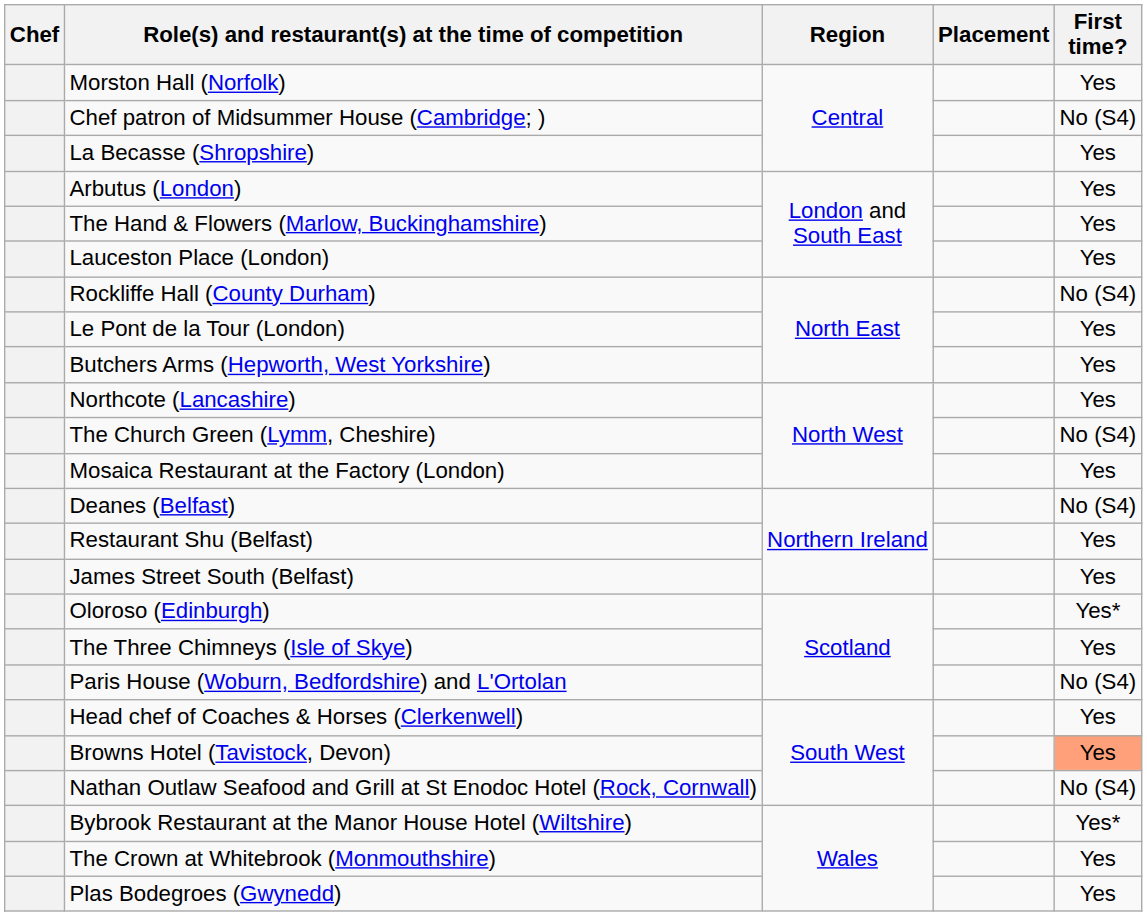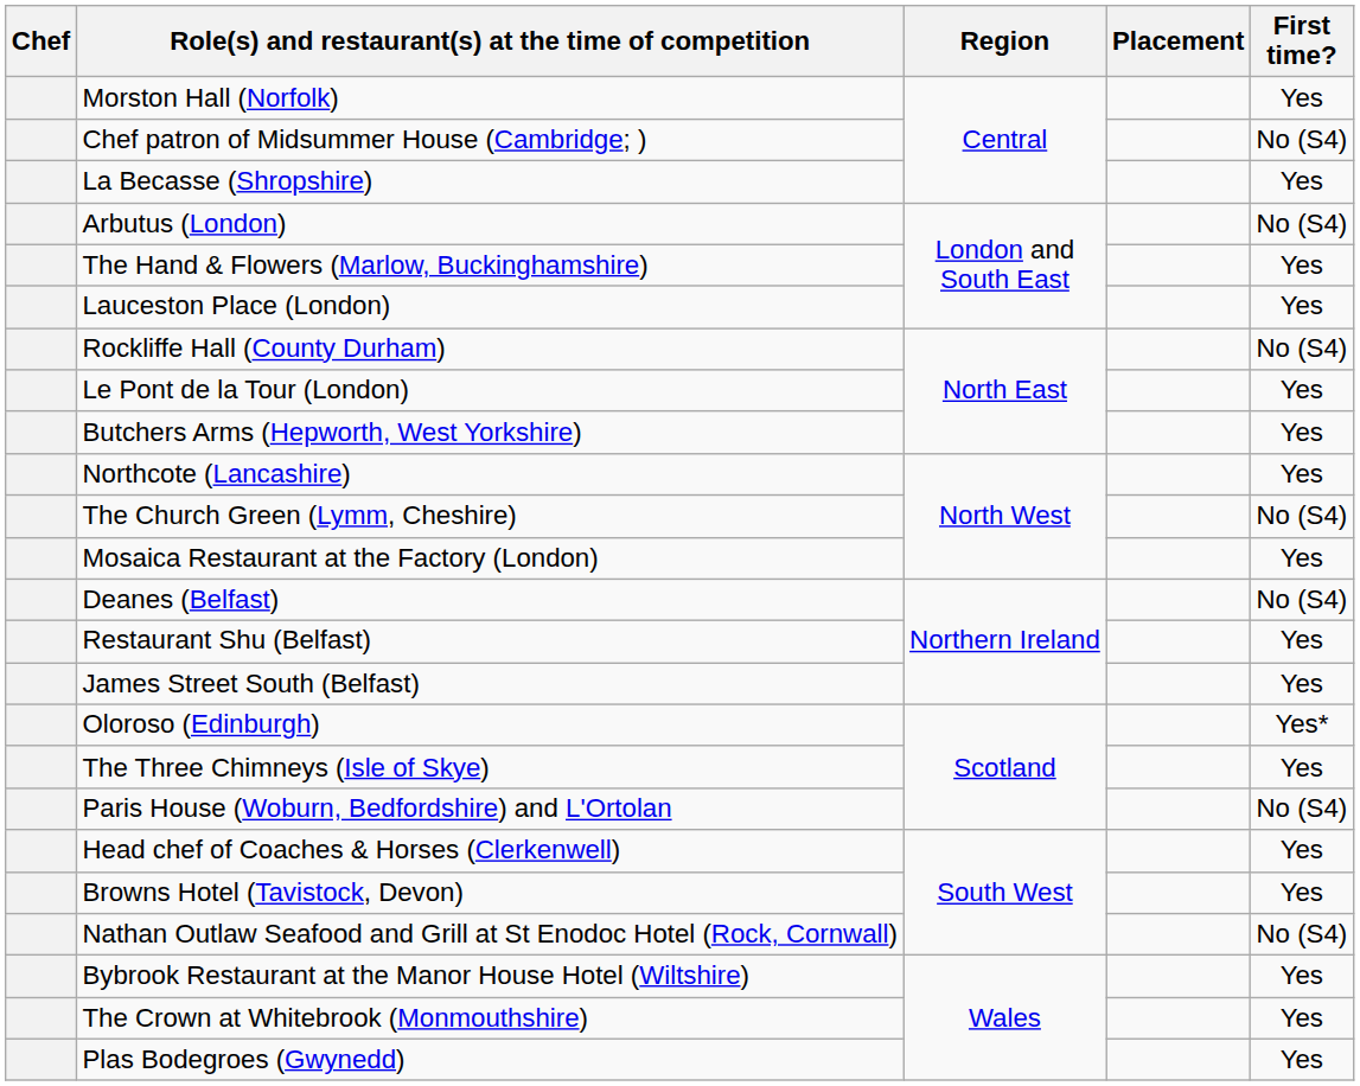 <table class="wikitable sortable" style="text-align:center">
 <tr>
 <th scope="col">Chef</th>
 <th scope="col" class="unsortable">Role(s) and restaurant(s) at the time of competition</th>
 <th scope="col">Region</th>
 <th scope="col">Placement</th>
 <th scope="col">First<br>time?</th>
 </tr>
 <tr>
 <th scope="row"></th>
 <td align="left">Morston Hall (<a href='#'>Norfolk</a>)</td>
 <td rowspan="3"><a href='#'>Central</a></td>
 <td></td>
 <td>Yes</td>
 </tr>
 <tr>
 <th scope="row"></th>
 <td align="left">Chef patron of Midsummer House (<a href='#'>Cambridge</a>; )</td>
 <td></td>
 <td>No (S4)</td>
 </tr>
 <tr>
 <th scope="row"></th>
 <td align="left">La Becasse (<a href='#'>Shropshire</a>)</td>
 <td></td>
 <td>Yes</td>
 </tr>
 <tr>
 <th scope="row"></th>
 <td align="left">Arbutus (<a href='#'>London</a>)</td>
 <td rowspan="3"><a href='#'>London</a> and<br><a href='#'>South East</a></td>
 <td></td>
-<td>Yes</td>
+<td>No (S4)</td>
 </tr>
 <tr>
 <th scope="row"></th>
 <td align="left">The Hand & Flowers (<a href='#'>Marlow, Buckinghamshire</a>)</td>
 <td></td>
 <td>Yes</td>
 </tr>
 <tr>
 <th scope="row"></th>
 <td align="left">Lauceston Place (London)</td>
 <td></td>
 <td>Yes</td>
 </tr>
 <tr>
 <th scope="row"></th>
 <td align="left">Rockliffe Hall (<a href='#'>County Durham</a>)</td>
 <td rowspan="3"><a href='#'>North East</a></td>
 <td></td>
 <td>No (S4)</td>
 </tr>
 <tr>
 <th scope="row"></th>
 <td align="left">Le Pont de la Tour (London)</td>
 <td></td>
 <td>Yes</td>
 </tr>
 <tr>
 <th scope="row"></th>
 <td align="left">Butchers Arms (<a href='#'>Hepworth, West Yorkshire</a>)</td>
 <td></td>
 <td>Yes</td>
 </tr>
 <tr>
 <th scope="row"></th>
 <td align="left">Northcote (<a href='#'>Lancashire</a>)</td>
 <td rowspan="3"><a href='#'>North West</a></td>
 <td></td>
 <td>Yes</td>
 </tr>
 <tr>
 <th scope="row"></th>
 <td align="left">The Church Green (<a href='#'>Lymm</a>, Cheshire)</td>
 <td></td>
 <td>No (S4)</td>
 </tr>
 <tr>
 <th scope="row"></th>
 <td align="left">Mosaica Restaurant at the Factory (London)</td>
 <td></td>
 <td>Yes</td>
 </tr>
 <tr>
 <th scope="row"></th>
 <td align="left">Deanes (<a href='#'>Belfast</a>)</td>
 <td rowspan="3"><a href='#'>Northern Ireland</a></td>
 <td></td>
 <td>No (S4)</td>
 </tr>
 <tr>
 <th scope="row"></th>
 <td align="left">Restaurant Shu (Belfast)</td>
 <td></td>
 <td>Yes</td>
 </tr>
 <tr>
 <th scope="row"></th>
 <td align="left">James Street South (Belfast)</td>
 <td></td>
 <td>Yes</td>
 </tr>
 <tr>
 <th scope="row"></th>
 <td align="left">Oloroso (<a href='#'>Edinburgh</a>)</td>
 <td rowspan="3"><a href='#'>Scotland</a></td>
 <td></td>
 <td> Yes*</td>
 </tr>
 <tr>
 <th scope="row"></th>
 <td align="left">The Three Chimneys (<a href='#'>Isle of Skye</a>)</td>
 <td></td>
 <td>Yes</td>
 </tr>
 <tr>
 <th scope="row"></th>
 <td align="left">Paris House (<a href='#'>Woburn, Bedfordshire</a>) and <a href='#'>L'Ortolan</a></td>
 <td></td>
 <td>No (S4)</td>
 </tr>
 <tr>
 <th scope="row"></th>
 <td align="left">Head chef of Coaches & Horses (<a href='#'>Clerkenwell</a>)</td>
 <td rowspan="3"><a href='#'>South West</a></td>
 <td></td>
 <td>Yes</td>
 </tr>
 <tr>
 <th scope="row"></th>
 <td align="left">Browns Hotel (<a href='#'>Tavistock</a>, Devon)</td>
 <td></td>
-<td style="background: lightsalmon;">Yes</td>
+<td>Yes</td>
 </tr>
 <tr>
 <th scope="row"></th>
 <td align="left">Nathan Outlaw Seafood and Grill at St Enodoc Hotel (<a href='#'>Rock, Cornwall</a>)</td>
 <td></td>
 <td>No (S4)</td>
 </tr>
 <tr>
 <th scope="row"></th>
 <td align="left">Bybrook Restaurant at the Manor House Hotel (<a href='#'>Wiltshire</a>)</td>
 <td rowspan="3"><a href='#'>Wales</a></td>
 <td></td>
-<td> Yes*</td>
+<td>Yes</td>
 </tr>
 <tr>
 <th scope="row"></th>
 <td align="left">The Crown at Whitebrook (<a href='#'>Monmouthshire</a>)</td>
 <td></td>
 <td>Yes</td>
 </tr>
 <tr>
 <th scope="row"></th>
 <td align="left">Plas Bodegroes (<a href='#'>Gwynedd</a>)</td>
 <td></td>
 <td>Yes</td>
 </tr>
 </table>
